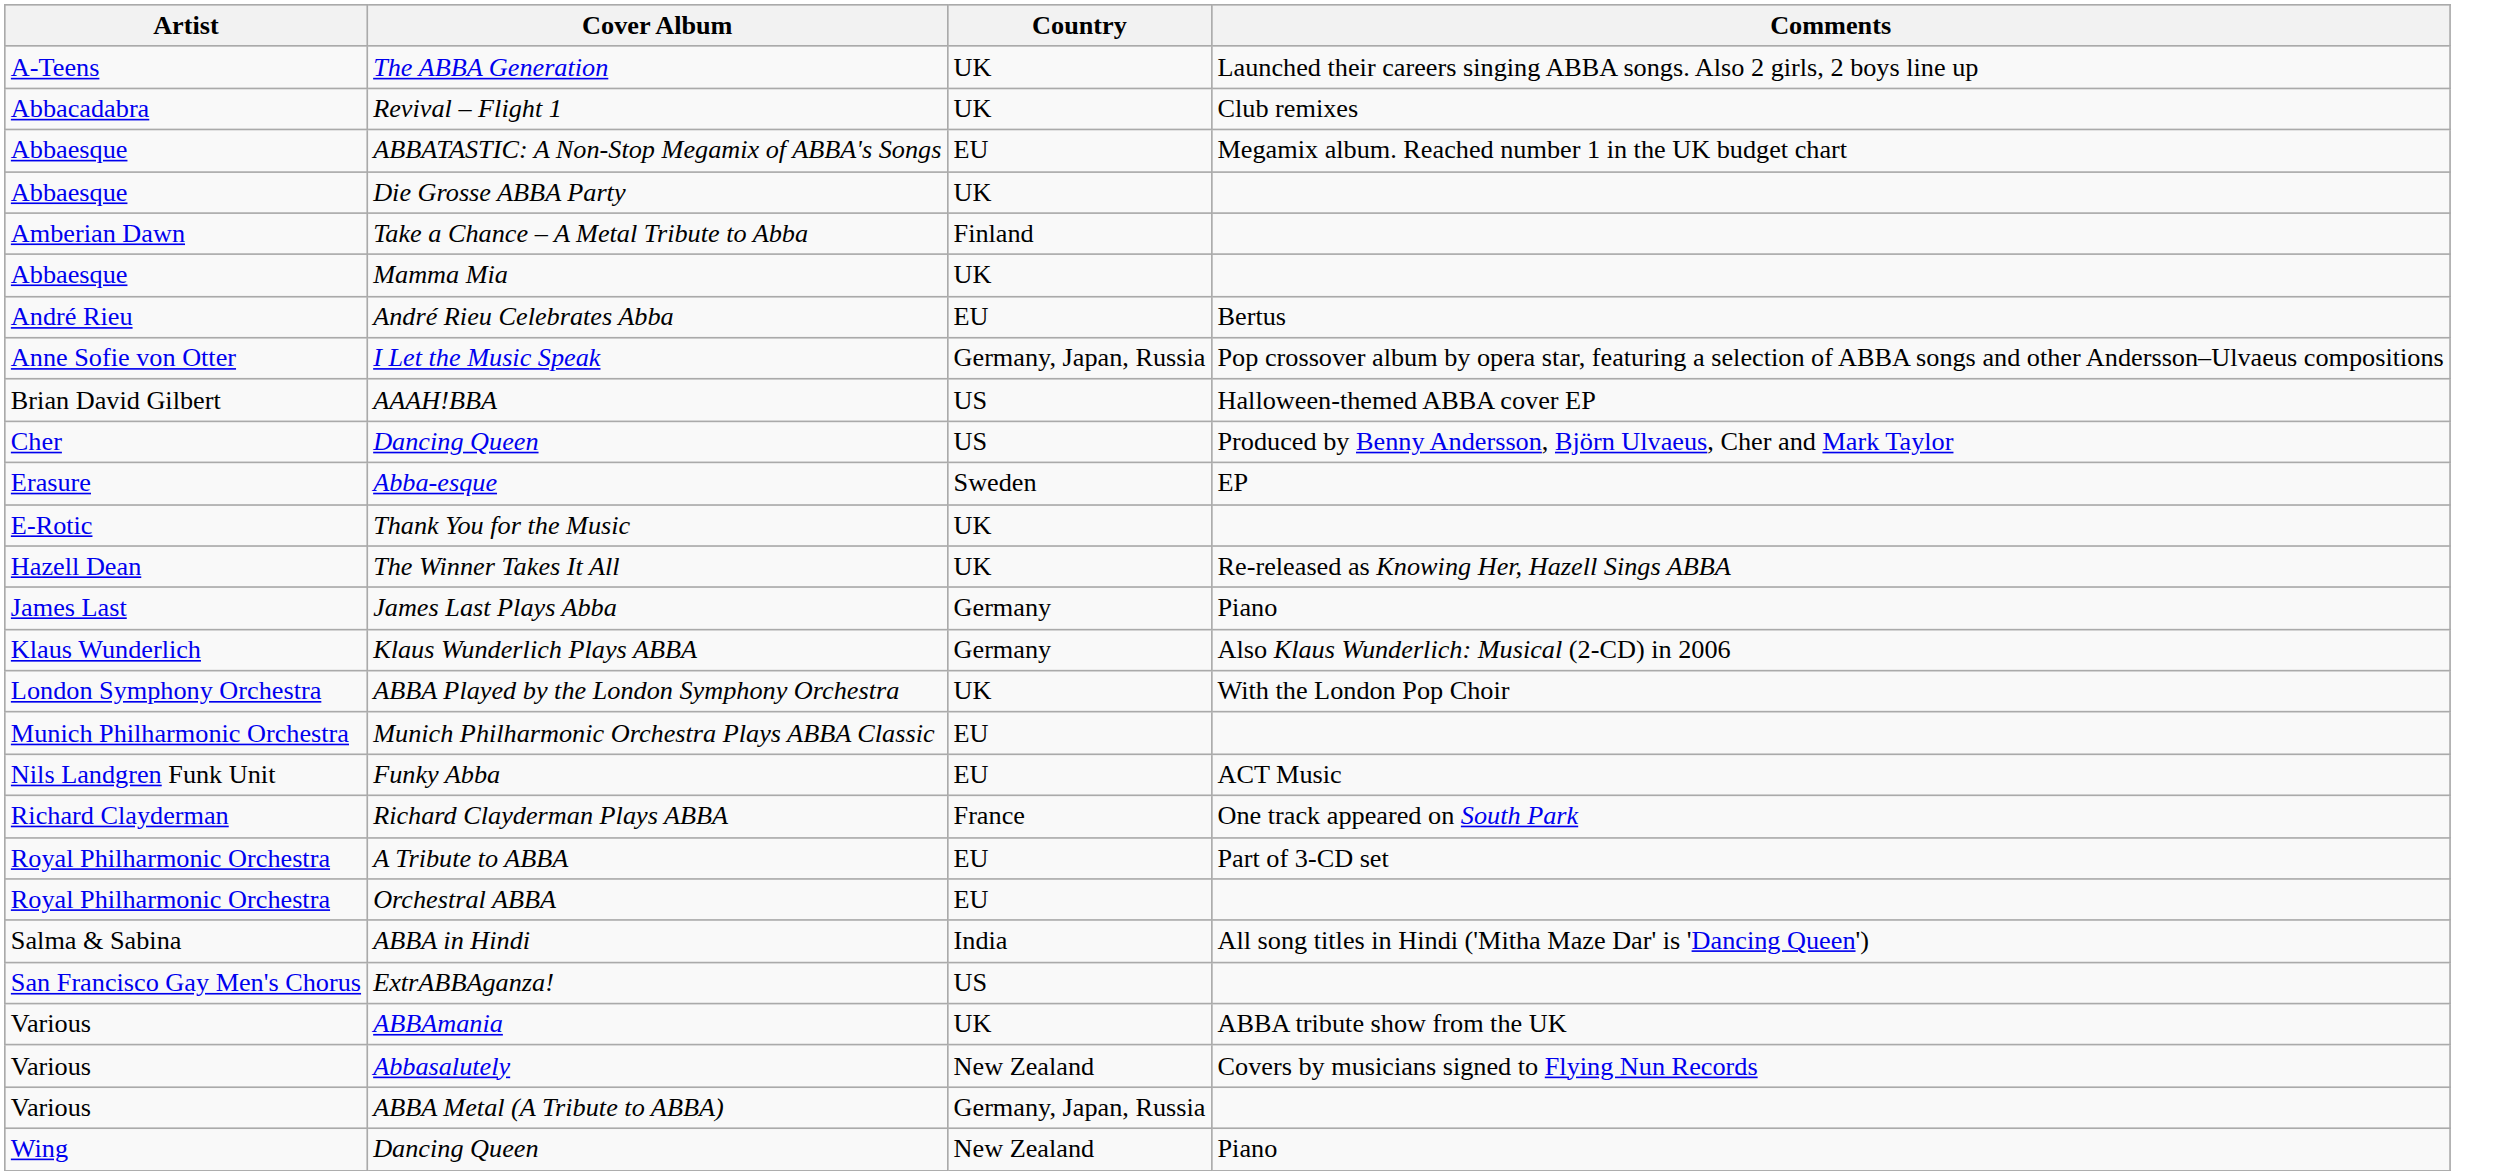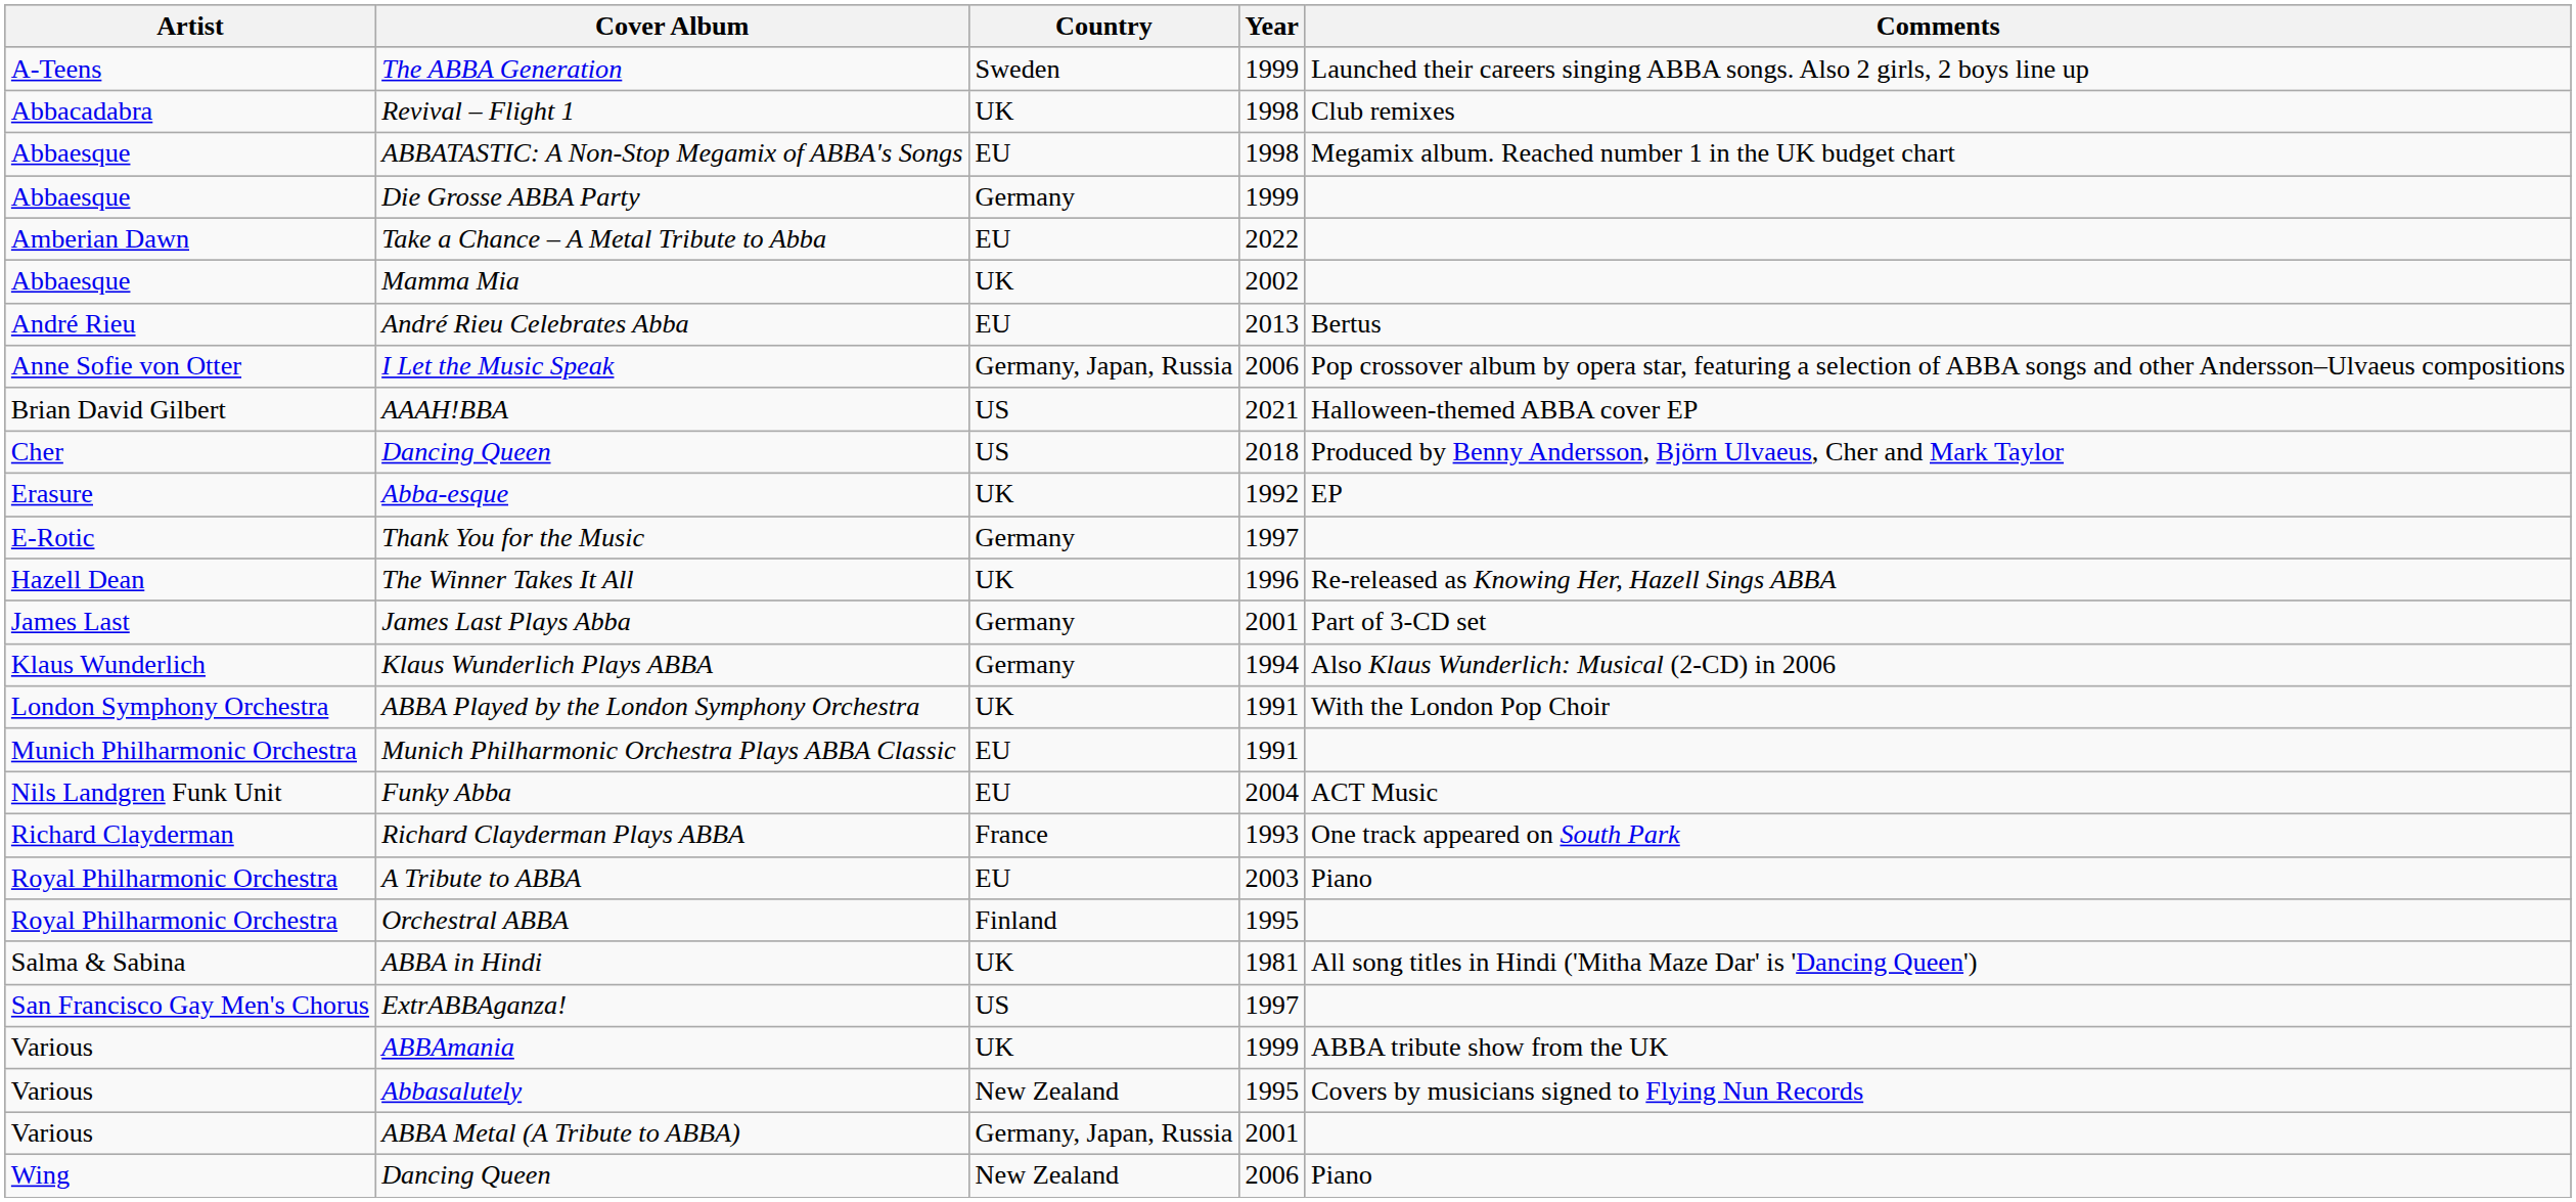 <table class="wikitable sortable">
 <tr>
 <th>Artist</th>
 <th>Cover Album</th>
 <th>Country</th>
+<th>Year</th>
 <th>Comments</th>
 </tr>
 <tr>
 <td><a href='#'>A-Teens</a></td>
 <td><em><a href='#'>The ABBA Generation</a></em></td>
-<td>UK</td>
+<td>Sweden</td>
+<td>1999</td>
 <td>Launched their careers singing ABBA songs. Also 2 girls, 2 boys line up</td>
 </tr>
 <tr>
 <td><a href='#'>Abbacadabra</a></td>
 <td><em>Revival – Flight 1</em></td>
 <td>UK</td>
+<td>1998</td>
 <td>Club remixes</td>
 </tr>
 <tr>
 <td><a href='#'>Abbaesque</a></td>
 <td><em>ABBATASTIC: A Non-Stop Megamix of ABBA's Songs</em></td>
 <td>EU</td>
+<td>1998</td>
 <td>Megamix album. Reached number 1 in the UK budget chart</td>
 </tr>
 <tr>
 <td><a href='#'>Abbaesque</a></td>
 <td><em>Die Grosse ABBA Party</em></td>
-<td>UK</td>
+<td>Germany</td>
+<td>1999</td>
 <td></td>
 </tr>
 <tr>
 <td><a href='#'>Amberian Dawn</a></td>
 <td><em>Take a Chance – A Metal Tribute to Abba</em></td>
-<td>Finland</td>
+<td>EU</td>
+<td>2022</td>
 <td></td>
 </tr>
 <tr>
 <td><a href='#'>Abbaesque</a></td>
 <td><em>Mamma Mia</em></td>
 <td>UK</td>
+<td>2002</td>
 <td></td>
 </tr>
 <tr>
 <td><a href='#'>André Rieu</a></td>
 <td><em>André Rieu Celebrates Abba</em></td>
 <td>EU</td>
+<td>2013</td>
 <td>Bertus</td>
 </tr>
 <tr>
 <td><a href='#'>Anne Sofie von Otter</a></td>
 <td><em><a href='#'>I Let the Music Speak</a></em></td>
 <td>Germany, Japan, Russia</td>
+<td>2006</td>
 <td>Pop crossover album by opera star, featuring a selection of ABBA songs and other Andersson–Ulvaeus compositions</td>
 </tr>
 <tr>
 <td>Brian David Gilbert</td>
 <td><em>AAAH!BBA</em></td>
 <td>US</td>
+<td>2021</td>
 <td>Halloween-themed ABBA cover EP</td>
 </tr>
 <tr>
 <td><a href='#'>Cher</a></td>
 <td><em><a href='#'>Dancing Queen</a></em></td>
 <td>US</td>
+<td>2018</td>
 <td>Produced by <a href='#'>Benny Andersson</a>, <a href='#'>Björn Ulvaeus</a>, Cher and <a href='#'>Mark Taylor</a></td>
 </tr>
 <tr>
 <td><a href='#'>Erasure</a></td>
 <td><em><a href='#'>Abba-esque</a></em></td>
-<td>Sweden</td>
+<td>UK</td>
+<td>1992</td>
 <td>EP</td>
 </tr>
 <tr>
 <td><a href='#'>E-Rotic</a></td>
 <td><em>Thank You for the Music</em></td>
-<td>UK</td>
+<td>Germany</td>
+<td>1997</td>
 <td></td>
 </tr>
 <tr>
 <td><a href='#'>Hazell Dean</a></td>
 <td><em>The Winner Takes It All</em></td>
 <td>UK</td>
+<td>1996</td>
 <td>Re-released as <em>Knowing Her, Hazell Sings ABBA</em></td>
 </tr>
 <tr>
 <td><a href='#'>James Last</a></td>
 <td><em>James Last Plays Abba</em></td>
 <td>Germany</td>
-<td>Piano</td>
+<td>2001</td>
+<td>Part of 3-CD set</td>
 </tr>
 <tr>
 <td><a href='#'>Klaus Wunderlich</a></td>
 <td><em>Klaus Wunderlich Plays ABBA</em></td>
 <td>Germany</td>
+<td>1994</td>
 <td>Also <em>Klaus Wunderlich: Musical</em> (2-CD) in 2006</td>
 </tr>
 <tr>
 <td><a href='#'>London Symphony Orchestra</a></td>
 <td><em>ABBA Played by the London Symphony Orchestra</em></td>
 <td>UK</td>
+<td>1991</td>
 <td>With the London Pop Choir</td>
 </tr>
 <tr>
 <td><a href='#'>Munich Philharmonic Orchestra</a></td>
 <td><em>Munich Philharmonic Orchestra Plays ABBA Classic</em></td>
 <td>EU</td>
+<td>1991</td>
 <td></td>
 </tr>
 <tr>
 <td><a href='#'>Nils Landgren</a> Funk Unit</td>
 <td><em>Funky Abba</em></td>
 <td>EU</td>
+<td>2004</td>
 <td>ACT Music</td>
 </tr>
 <tr>
 <td><a href='#'>Richard Clayderman</a></td>
 <td><em>Richard Clayderman Plays ABBA</em></td>
 <td>France</td>
+<td>1993</td>
 <td>One track appeared on <em><a href='#'>South Park</a></em></td>
 </tr>
 <tr>
 <td><a href='#'>Royal Philharmonic Orchestra</a></td>
 <td><em>A Tribute to ABBA</em></td>
 <td>EU</td>
-<td>Part of 3-CD set</td>
+<td>2003</td>
+<td>Piano</td>
 </tr>
 <tr>
 <td><a href='#'>Royal Philharmonic Orchestra</a></td>
 <td><em>Orchestral ABBA</em></td>
-<td>EU</td>
+<td>Finland</td>
+<td>1995</td>
 <td></td>
 </tr>
 <tr>
 <td>Salma & Sabina</td>
 <td><em>ABBA in Hindi</em></td>
-<td>India</td>
+<td>UK</td>
+<td>1981</td>
 <td>All song titles in Hindi ('Mitha Maze Dar' is '<a href='#'>Dancing Queen</a>')</td>
 </tr>
 <tr>
 <td><a href='#'>San Francisco Gay Men's Chorus</a></td>
 <td><em>ExtrABBAganza!</em></td>
 <td>US</td>
+<td>1997</td>
 <td></td>
 </tr>
 <tr>
 <td>Various</td>
 <td><em><a href='#'>ABBAmania</a></em></td>
 <td>UK</td>
+<td>1999</td>
 <td>ABBA tribute show from the UK</td>
 </tr>
 <tr>
 <td>Various</td>
 <td><em><a href='#'>Abbasalutely</a></em></td>
 <td>New Zealand</td>
+<td>1995</td>
 <td>Covers by musicians signed to <a href='#'>Flying Nun Records</a></td>
 </tr>
 <tr>
 <td>Various</td>
 <td><em>ABBA Metal (A Tribute to ABBA)</em></td>
 <td>Germany, Japan, Russia</td>
+<td>2001</td>
 <td></td>
 </tr>
 <tr>
 <td><a href='#'>Wing</a></td>
 <td><em>Dancing Queen</em></td>
 <td>New Zealand</td>
+<td>2006</td>
 <td>Piano</td>
 </tr>
 </table>
